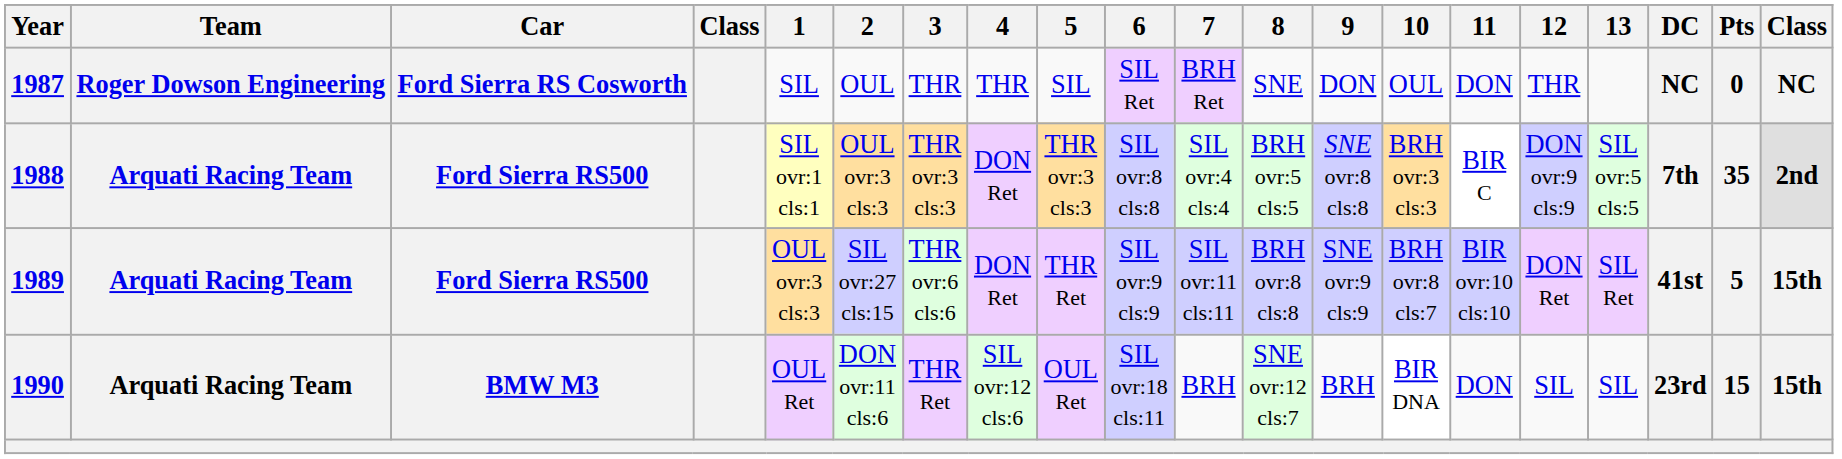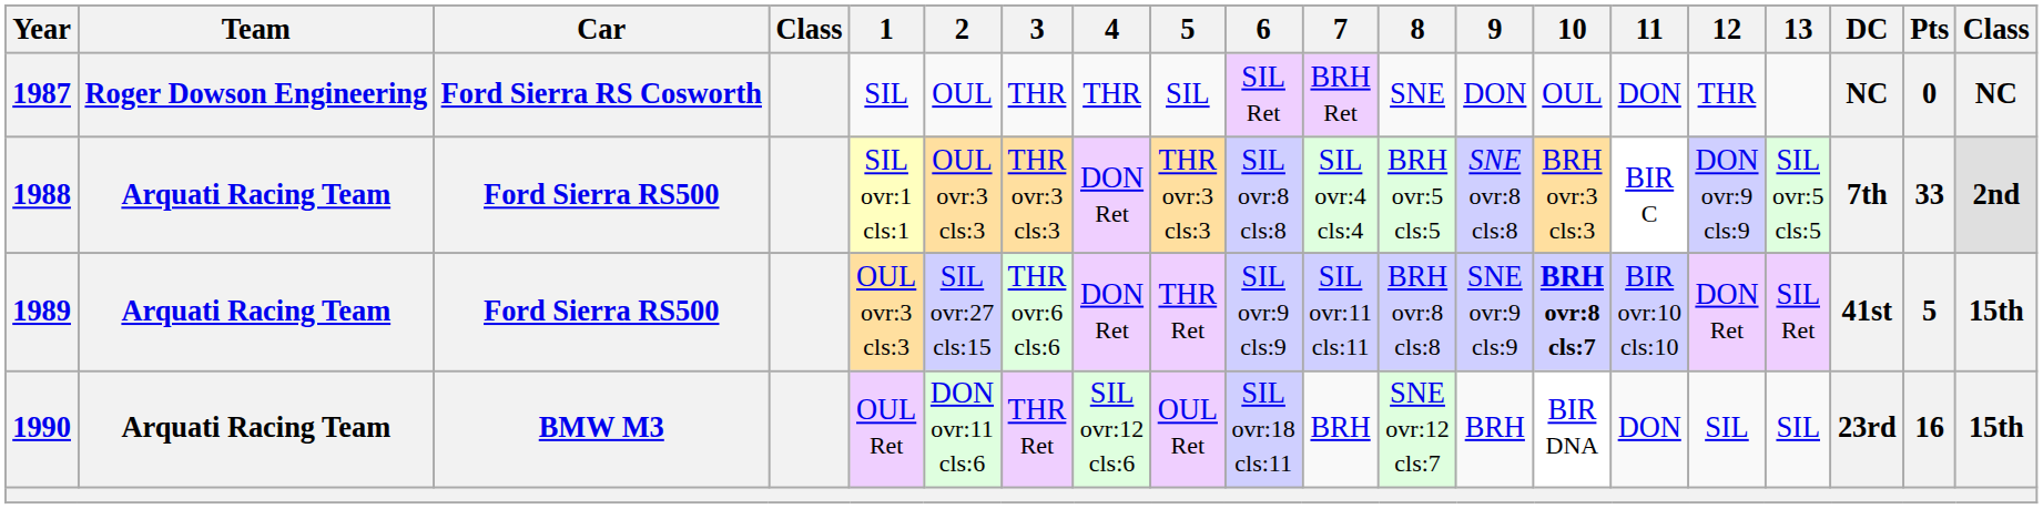 <table class="wikitable" style="text-align:center; font-size:85%">
 <tr>
 <th>Year</th>
 <th>Team</th>
 <th>Car</th>
 <th>Class</th>
 <th>1</th>
 <th>2</th>
 <th>3</th>
 <th>4</th>
 <th>5</th>
 <th>6</th>
 <th>7</th>
 <th>8</th>
 <th>9</th>
 <th>10</th>
 <th>11</th>
 <th>12</th>
 <th>13</th>
 <th>DC</th>
 <th>Pts</th>
 <th>Class</th>
 </tr>
 <tr>
 <th rowspan=1><a href='#'>1987</a></th>
 <th rowspan=1><a href='#'>Roger Dowson Engineering</a></th>
 <th rowspan=1><a href='#'>Ford Sierra RS Cosworth</a></th>
 <th rowspan=1><span></span></th>
 <td><a href='#'>SIL</a><br><small></small></td>
 <td><a href='#'>OUL</a><br><small></small></td>
 <td><a href='#'>THR</a><br><small></small></td>
 <td><a href='#'>THR</a><br><small></small></td>
 <td><a href='#'>SIL</a><br><small></small></td>
 <td style="background:#EFCFFF;"><a href='#'>SIL</a><br><small>Ret</small></td>
 <td style="background:#EFCFFF;"><a href='#'>BRH</a><br><small>Ret</small></td>
 <td><a href='#'>SNE</a><br><small></small></td>
 <td><a href='#'>DON</a><br><small></small></td>
 <td><a href='#'>OUL</a><br><small></small></td>
 <td><a href='#'>DON</a><br><small></small></td>
 <td><a href='#'>THR</a><br><small></small></td>
 <td></td>
 <th>NC</th>
 <th>0</th>
 <th>NC</th>
 </tr>
 <tr>
 <th rowspan=1><a href='#'>1988</a></th>
 <th rowspan=1><a href='#'>Arquati Racing Team</a></th>
 <th rowspan=1><a href='#'>Ford Sierra RS500</a></th>
 <th rowspan=1><span></span></th>
 <td style="background:#FFFFBF;"><a href='#'>SIL</a><br><small>ovr:1<br>cls:1</small></td>
 <td style="background:#FFDF9F;"><a href='#'>OUL</a><br><small>ovr:3<br>cls:3</small></td>
 <td style="background:#FFDF9F;"><a href='#'>THR</a><br><small>ovr:3<br>cls:3</small></td>
 <td style="background:#EFCFFF;"><a href='#'>DON</a><br><small>Ret</small></td>
 <td style="background:#FFDF9F;"><a href='#'>THR</a><br><small>ovr:3<br>cls:3</small></td>
 <td style="background:#CFCFFF;"><a href='#'>SIL</a><br><small>ovr:8<br>cls:8</small></td>
 <td style="background:#DFFFDF;"><a href='#'>SIL</a><br><small>ovr:4<br>cls:4</small></td>
 <td style="background:#DFFFDF;"><a href='#'>BRH</a><br><small>ovr:5<br>cls:5</small></td>
 <td style="background:#CFCFFF;"><em><a href='#'>SNE</a></em><br><small>ovr:8<br>cls:8</small></td>
 <td style="background:#FFDF9F;"><a href='#'>BRH</a><br><small>ovr:3<br>cls:3</small></td>
 <td style="background:#FFFFFF;"><a href='#'>BIR</a><br><small>C</small></td>
 <td style="background:#CFCFFF;"><a href='#'>DON</a><br><small>ovr:9<br>cls:9</small></td>
 <td style="background:#DFFFDF;"><a href='#'>SIL</a><br><small>ovr:5<br>cls:5</small></td>
 <th>7th</th>
-<th>35</th>
+<th>33</th>
 <td style="background:#DFDFDF;"><strong>2nd</strong></td>
 </tr>
 <tr>
 <th rowspan=1><a href='#'>1989</a></th>
 <th rowspan=1><a href='#'>Arquati Racing Team</a></th>
 <th rowspan=1><a href='#'>Ford Sierra RS500</a></th>
 <th rowspan=1><span></span></th>
 <td style="background:#FFDF9F;"><a href='#'>OUL</a><br><small>ovr:3<br>cls:3</small></td>
 <td style="background:#CFCFFF;"><a href='#'>SIL</a><br><small>ovr:27<br>cls:15</small></td>
 <td style="background:#DFFFDF;"><a href='#'>THR</a><br><small>ovr:6<br>cls:6</small></td>
 <td style="background:#EFCFFF;"><a href='#'>DON</a><br><small>Ret</small></td>
 <td style="background:#EFCFFF;"><a href='#'>THR</a><br><small>Ret</small></td>
 <td style="background:#CFCFFF;"><a href='#'>SIL</a><br><small>ovr:9<br>cls:9</small></td>
 <td style="background:#CFCFFF;"><a href='#'>SIL</a><br><small>ovr:11<br>cls:11</small></td>
 <td style="background:#CFCFFF;"><a href='#'>BRH</a><br><small>ovr:8<br>cls:8</small></td>
 <td style="background:#CFCFFF;"><a href='#'>SNE</a><br><small>ovr:9<br>cls:9</small></td>
-<td style="background:#CFCFFF;"><a href='#'>BRH</a><br><small>ovr:8<br>cls:7</small></td>
+<td style="background:#CFCFFF;"><strong><a href='#'>BRH</a><br><small>ovr:8<br>cls:7</small></strong></td>
 <td style="background:#CFCFFF;"><a href='#'>BIR</a><br><small>ovr:10<br>cls:10</small></td>
 <td style="background:#EFCFFF;"><a href='#'>DON</a><br><small>Ret</small></td>
 <td style="background:#EFCFFF;"><a href='#'>SIL</a><br><small>Ret</small></td>
 <th>41st</th>
 <th>5</th>
 <th>15th</th>
 </tr>
 <tr>
 <th rowspan=1><a href='#'>1990</a></th>
 <th rowspan=1>Arquati Racing Team</th>
 <th rowspan=1><a href='#'>BMW M3</a></th>
 <th rowspan=1><span></span></th>
 <td style="background:#EFCFFF;"><a href='#'>OUL</a><br><small>Ret</small></td>
 <td style="background:#DFFFDF;"><a href='#'>DON</a><br><small>ovr:11<br>cls:6</small></td>
 <td style="background:#EFCFFF;"><a href='#'>THR</a><br><small>Ret</small></td>
 <td style="background:#DFFFDF;"><a href='#'>SIL</a><br><small>ovr:12<br>cls:6</small></td>
 <td style="background:#EFCFFF;"><a href='#'>OUL</a><br><small>Ret</small></td>
 <td style="background:#CFCFFF;"><a href='#'>SIL</a><br><small>ovr:18<br>cls:11</small></td>
 <td><a href='#'>BRH</a><br><small></small></td>
 <td style="background:#DFFFDF;"><a href='#'>SNE</a><br><small>ovr:12<br>cls:7</small></td>
 <td><a href='#'>BRH</a><br><small></small></td>
 <td style="background:#FFFFFF;"><a href='#'>BIR</a><br><small>DNA</small></td>
 <td><a href='#'>DON</a><br><small></small></td>
 <td><a href='#'>SIL</a><br><small></small></td>
 <td><a href='#'>SIL</a><br><small></small></td>
 <th>23rd</th>
-<th>15</th>
+<th>16</th>
 <th>15th</th>
 </tr>
 <tr>
 <th colspan="20"></th>
 </tr>
 </table>
